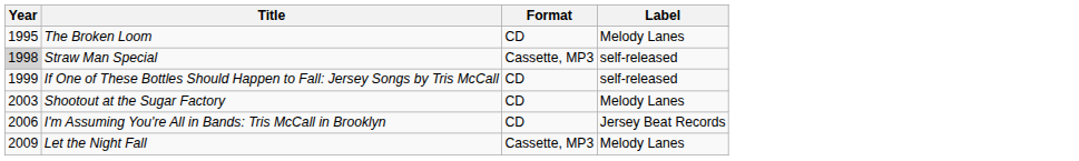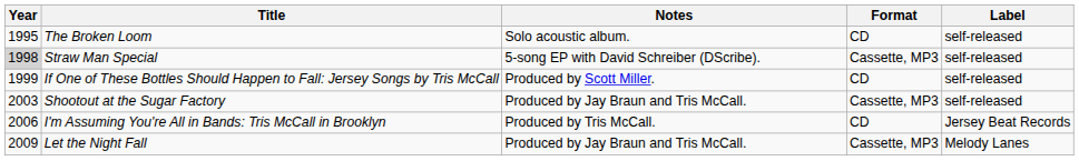 <table class="wikitable">
 <tr>
 <th>Year</th>
 <th>Title</th>
+<th style="width:400px;">Notes</th>
 <th>Format</th>
 <th>Label</th>
 </tr>
 <tr>
 <td>1995</td>
 <td><em>The Broken Loom</em></td>
+<td>Solo acoustic album.</td>
 <td>CD</td>
-<td>Melody Lanes</td>
+<td>self-released</td>
 </tr>
 <tr>
 <td style="background: lightgrey;">1998</td>
 <td><em>Straw Man Special</em></td>
+<td>5-song EP with David Schreiber (DScribe).<br></td>
 <td>Cassette, MP3</td>
 <td>self-released</td>
 </tr>
 <tr>
 <td>1999</td>
 <td><em>If One of These Bottles Should Happen to Fall: Jersey Songs by Tris McCall</em></td>
+<td>Produced by <a href='#'>Scott Miller</a>.<br></td>
 <td>CD</td>
 <td>self-released</td>
 </tr>
 <tr>
 <td>2003</td>
 <td><em>Shootout at the Sugar Factory</em></td>
-<td>CD</td>
-<td>Melody Lanes</td>
+<td>Produced by Jay Braun and Tris McCall.<br></td>
+<td>Cassette, MP3</td>
+<td>self-released</td>
 </tr>
 <tr>
 <td>2006</td>
 <td><em>I'm Assuming You're All in Bands: Tris McCall in Brooklyn</em></td>
+<td>Produced by Tris McCall.<br></td>
 <td>CD</td>
 <td>Jersey Beat Records</td>
 </tr>
 <tr>
 <td>2009</td>
 <td><em>Let the Night Fall</em></td>
+<td>Produced by Jay Braun and Tris McCall.<br></td>
 <td>Cassette, MP3</td>
 <td>Melody Lanes</td>
 </tr>
 </table>
